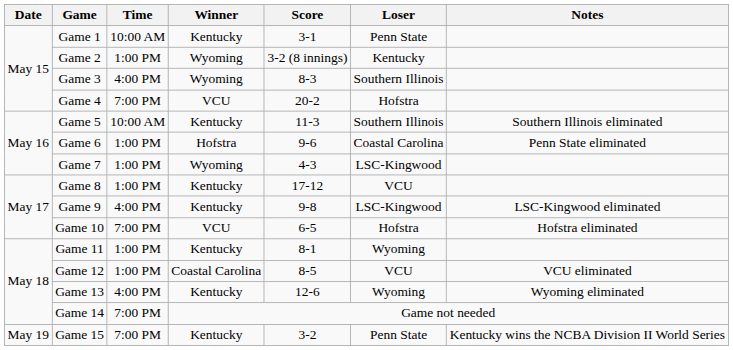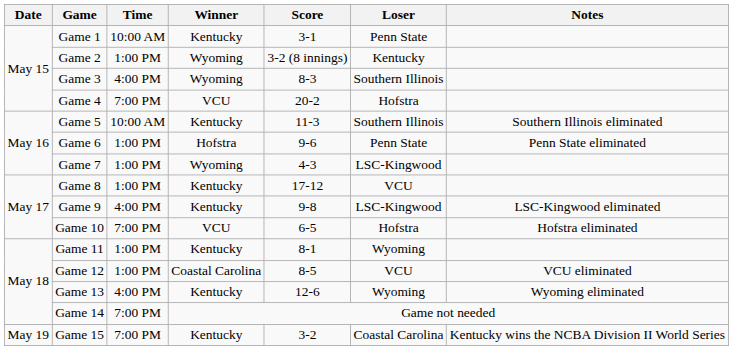 <table class="wikitable">
 <tr align="center">
 <th>Date</th>
 <th>Game</th>
 <th>Time</th>
 <th>Winner</th>
 <th>Score</th>
 <th>Loser</th>
 <th>Notes</th>
 </tr>
 <tr align="center">
 <td rowspan=4>May 15</td>
 <td>Game 1</td>
 <td>10:00 AM</td>
 <td>Kentucky</td>
 <td>3-1</td>
 <td>Penn State</td>
 <td></td>
 </tr>
 <tr align="center">
 <td>Game 2</td>
 <td>1:00 PM</td>
 <td>Wyoming</td>
 <td>3-2 (8 innings)</td>
 <td>Kentucky</td>
 <td></td>
 </tr>
 <tr align="center">
 <td>Game 3</td>
 <td>4:00 PM</td>
 <td>Wyoming</td>
 <td>8-3</td>
 <td>Southern Illinois</td>
 <td></td>
 </tr>
 <tr align="center">
 <td>Game 4</td>
 <td>7:00 PM</td>
 <td>VCU</td>
 <td>20-2</td>
 <td>Hofstra</td>
 <td></td>
 </tr>
 <tr align="center">
 <td rowspan=3>May 16</td>
 <td>Game 5</td>
 <td>10:00 AM</td>
 <td>Kentucky</td>
 <td>11-3</td>
 <td>Southern Illinois</td>
 <td>Southern Illinois eliminated</td>
 </tr>
 <tr align="center">
 <td>Game 6</td>
 <td>1:00 PM</td>
 <td>Hofstra</td>
 <td>9-6</td>
-<td>Coastal Carolina</td>
+<td>Penn State</td>
 <td>Penn State eliminated</td>
 </tr>
 <tr align="center">
 <td>Game 7</td>
 <td>1:00 PM</td>
 <td>Wyoming</td>
 <td>4-3</td>
 <td>LSC-Kingwood</td>
 <td></td>
 </tr>
 <tr align="center">
 <td rowspan=3>May 17</td>
 <td>Game 8</td>
 <td>1:00 PM</td>
 <td>Kentucky</td>
 <td>17-12</td>
 <td>VCU</td>
 <td></td>
 </tr>
 <tr align="center">
 <td>Game 9</td>
 <td>4:00 PM</td>
 <td>Kentucky</td>
 <td>9-8</td>
 <td>LSC-Kingwood</td>
 <td>LSC-Kingwood eliminated</td>
 </tr>
 <tr align="center">
 <td>Game 10</td>
 <td>7:00 PM</td>
 <td>VCU</td>
 <td>6-5</td>
 <td>Hofstra</td>
 <td>Hofstra eliminated</td>
 </tr>
 <tr align="center">
 <td rowspan=4>May 18</td>
 <td>Game 11</td>
 <td>1:00 PM</td>
 <td>Kentucky</td>
 <td>8-1</td>
 <td>Wyoming</td>
 <td></td>
 </tr>
 <tr align="center">
 <td>Game 12</td>
 <td>1:00 PM</td>
 <td>Coastal Carolina</td>
 <td>8-5</td>
 <td>VCU</td>
 <td>VCU eliminated</td>
 </tr>
 <tr align="center">
 <td>Game 13</td>
 <td>4:00 PM</td>
 <td>Kentucky</td>
 <td>12-6</td>
 <td>Wyoming</td>
 <td>Wyoming eliminated</td>
 </tr>
 <tr align="center">
 <td>Game 14</td>
 <td>7:00 PM</td>
 <td colspan=4>Game not needed</td>
 </tr>
 <tr align="center">
 <td>May 19</td>
 <td>Game 15</td>
 <td>7:00 PM</td>
 <td>Kentucky</td>
 <td>3-2</td>
-<td>Penn State</td>
+<td>Coastal Carolina</td>
 <td>Kentucky wins the NCBA Division II World Series</td>
 </tr>
 </table>
